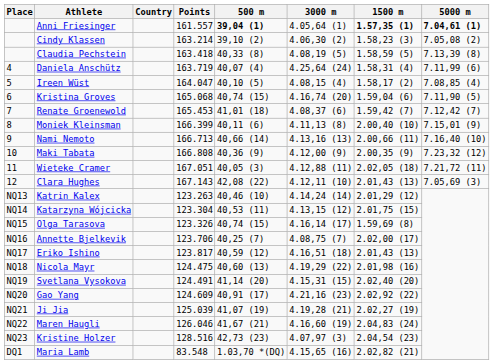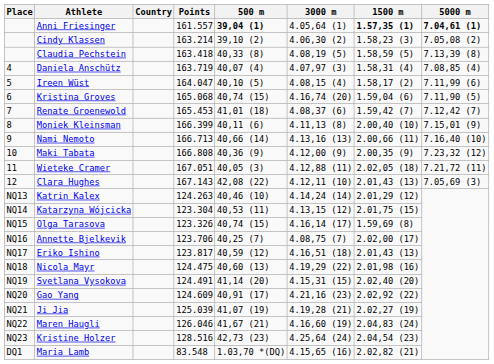 <table class="wikitable sortable">
 <tr>
 <th>Place</th>
 <th>Athlete</th>
 <th>Country</th>
 <th>Points</th>
 <th>500 m</th>
 <th>3000 m</th>
 <th>1500 m</th>
 <th>5000 m</th>
 </tr>
 <tr>
 <td></td>
 <td><a href='#'>Anni Friesinger</a></td>
 <td></td>
 <td>161.557</td>
 <td><strong>39,04 (1)</strong></td>
 <td>4.05,64 (1)</td>
 <td><strong>1.57,35 (1)</strong></td>
 <td><strong>7.04,61 (1)</strong></td>
 </tr>
 <tr>
 <td></td>
 <td><a href='#'>Cindy Klassen</a></td>
 <td></td>
 <td>163.214</td>
 <td>39,10 (2)</td>
 <td>4.06,30 (2)</td>
 <td>1.58,23 (3)</td>
 <td>7.05,08 (2)</td>
 </tr>
 <tr>
 <td></td>
 <td><a href='#'>Claudia Pechstein</a></td>
 <td></td>
 <td>163.418</td>
 <td>40,33 (8)</td>
 <td>4.08,19 (5)</td>
 <td>1.58,59 (5)</td>
 <td>7.13,39 (8)</td>
 </tr>
 <tr>
 <td>4</td>
 <td><a href='#'>Daniela Anschütz</a></td>
 <td></td>
 <td>163.719</td>
 <td>40,07 (4)</td>
-<td>4.25,64 (24)</td>
+<td>4.07,97 (3)</td>
 <td>1.58,31 (4)</td>
-<td>7.11,99 (6)</td>
+<td>7.08,85 (4)</td>
 </tr>
 <tr>
 <td>5</td>
 <td><a href='#'>Ireen Wüst</a></td>
 <td></td>
 <td>164.047</td>
 <td>40,10 (5)</td>
 <td>4.08,15 (4)</td>
 <td>1.58,17 (2)</td>
-<td>7.08,85 (4)</td>
+<td>7.11,99 (6)</td>
 </tr>
 <tr>
 <td>6</td>
 <td><a href='#'>Kristina Groves</a></td>
 <td></td>
 <td>165.068</td>
 <td>40,74 (15)</td>
 <td>4.16,74 (20)</td>
 <td>1.59,04 (6)</td>
 <td>7.11,90 (5)</td>
 </tr>
 <tr>
 <td>7</td>
 <td><a href='#'>Renate Groenewold</a></td>
 <td></td>
 <td>165.453</td>
 <td>41,01 (18)</td>
 <td>4.08,37 (6)</td>
 <td>1.59,42 (7)</td>
 <td>7.12,42 (7)</td>
 </tr>
 <tr>
 <td>8</td>
 <td><a href='#'>Moniek Kleinsman</a></td>
 <td></td>
 <td>166.399</td>
 <td>40,11 (6)</td>
 <td>4.11,13 (8)</td>
 <td>2.00,40 (10)</td>
 <td>7.15,01 (9)</td>
 </tr>
 <tr>
 <td>9</td>
 <td><a href='#'>Nami Nemoto</a></td>
 <td></td>
 <td>166.713</td>
 <td>40,66 (14)</td>
 <td>4.13,16 (13)</td>
 <td>2.00,66 (11)</td>
 <td>7.16,40 (10)</td>
 </tr>
 <tr>
 <td>10</td>
 <td><a href='#'>Maki Tabata</a></td>
 <td></td>
 <td>166.808</td>
 <td>40,36 (9)</td>
 <td>4.12,00 (9)</td>
 <td>2.00,35 (9)</td>
 <td>7.23,32 (12)</td>
 </tr>
 <tr>
 <td>11</td>
 <td><a href='#'>Wieteke Cramer</a></td>
 <td></td>
 <td>167.051</td>
 <td>40,05 (3)</td>
 <td>4.12,88 (11)</td>
 <td>2.02,05 (18)</td>
 <td>7.21,72 (11)</td>
 </tr>
 <tr>
 <td>12</td>
 <td><a href='#'>Clara Hughes</a></td>
 <td></td>
 <td>167.143</td>
 <td>42,08 (22)</td>
 <td>4.12,11 (10)</td>
 <td>2.01,43 (13)</td>
 <td>7.05,69 (3)</td>
 </tr>
 <tr>
 <td>NQ13</td>
 <td><a href='#'>Katrin Kalex</a></td>
 <td></td>
-<td>123.263</td>
+<td>124.263</td>
 <td>40,46 (10)</td>
 <td>4.14,24 (14)</td>
 <td>2.01,29 (12)</td>
 </tr>
 <tr>
 <td>NQ14</td>
 <td><a href='#'>Katarzyna Wójcicka</a></td>
 <td></td>
 <td>123.304</td>
 <td>40,53 (11)</td>
 <td>4.13,15 (12)</td>
 <td>2.01,75 (15)</td>
 </tr>
 <tr>
 <td>NQ15</td>
 <td><a href='#'>Olga Tarasova</a></td>
 <td></td>
 <td>123.326</td>
 <td>40,74 (15)</td>
 <td>4.16,14 (17)</td>
 <td>1.59,69 (8)</td>
 </tr>
 <tr>
 <td>NQ16</td>
 <td><a href='#'>Annette Bjelkevik</a></td>
 <td></td>
 <td>123.706</td>
 <td>40,25 (7)</td>
 <td>4.08,75 (7)</td>
 <td>2.02,00 (17)</td>
 </tr>
 <tr>
 <td>NQ17</td>
 <td><a href='#'>Eriko Ishino</a></td>
 <td></td>
 <td>123.817</td>
 <td>40,59 (12)</td>
 <td>4.16,51 (18)</td>
 <td>2.01,43 (13)</td>
 </tr>
 <tr>
 <td>NQ18</td>
 <td><a href='#'>Nicola Mayr</a></td>
 <td></td>
 <td>124.475</td>
 <td>40,60 (13)</td>
 <td>4.19,29 (22)</td>
 <td>2.01,98 (16)</td>
 </tr>
 <tr>
 <td>NQ19</td>
 <td><a href='#'>Svetlana Vysokova</a></td>
 <td></td>
 <td>124.491</td>
 <td>41,14 (20)</td>
 <td>4.15,31 (15)</td>
 <td>2.02,40 (20)</td>
 </tr>
 <tr>
 <td>NQ20</td>
 <td><a href='#'>Gao Yang</a></td>
 <td></td>
 <td>124.609</td>
 <td>40,91 (17)</td>
 <td>4.21,16 (23)</td>
 <td>2.02,92 (22)</td>
 </tr>
 <tr>
 <td>NQ21</td>
 <td><a href='#'>Ji Jia</a></td>
 <td></td>
 <td>125.039</td>
 <td>41,07 (19)</td>
 <td>4.19,28 (21)</td>
 <td>2.02,27 (19)</td>
 </tr>
 <tr>
 <td>NQ22</td>
 <td><a href='#'>Maren Haugli</a></td>
 <td></td>
 <td>126.046</td>
 <td>41,67 (21)</td>
 <td>4.16,60 (19)</td>
 <td>2.04,83 (24)</td>
 </tr>
 <tr>
 <td>NQ23</td>
 <td><a href='#'>Kristine Holzer</a></td>
 <td></td>
 <td>128.516</td>
 <td>42,73 (23)</td>
-<td>4.07,97 (3)</td>
+<td>4.25,64 (24)</td>
 <td>2.04,54 (23)</td>
 </tr>
 <tr>
 <td>DQ1</td>
 <td><a href='#'>Maria Lamb</a></td>
 <td></td>
 <td>83.548</td>
 <td>1.03,70 *(DQ)</td>
 <td>4.15,65 (16)</td>
 <td>2.02,82 (21)</td>
 </tr>
 </table>
